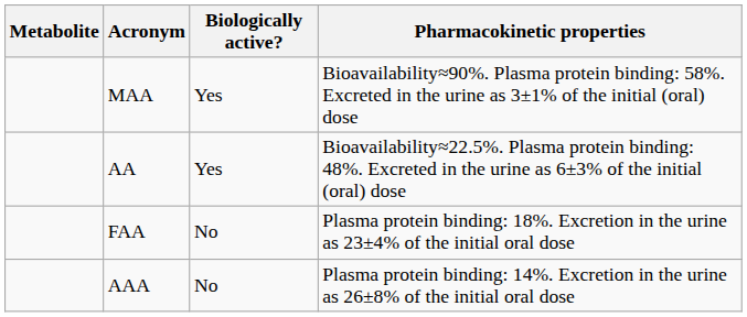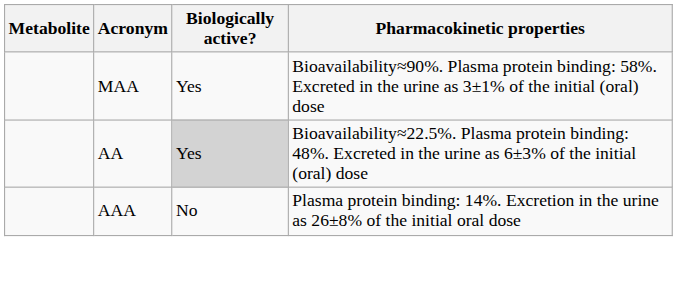 <table class = wikitable>
 <tr>
 <th>Metabolite</th>
 <th>Acronym</th>
 <th>Biologically active?</th>
 <th>Pharmacokinetic properties</th>
 </tr>
 <tr>
 <td></td>
 <td>MAA</td>
 <td>Yes</td>
 <td>Bioavailability≈90%. Plasma protein binding: 58%. Excreted in the urine as 3±1% of the initial (oral)  dose</td>
 </tr>
 <tr>
 <td></td>
 <td>AA</td>
-<td>Yes</td>
+<td style="background: lightgrey;">Yes</td>
 <td>Bioavailability≈22.5%. Plasma protein binding: 48%. Excreted in the urine as 6±3% of the initial (oral) dose</td>
-</tr>
-<tr>
-<td></td>
-<td>FAA</td>
-<td>No</td>
-<td>Plasma protein binding: 18%. Excretion in the urine as 23±4% of the initial oral dose</td>
 </tr>
 <tr>
 <td></td>
 <td>AAA</td>
 <td>No</td>
 <td>Plasma protein binding: 14%. Excretion in the urine as 26±8% of the initial oral dose</td>
 </tr>
 </table>
